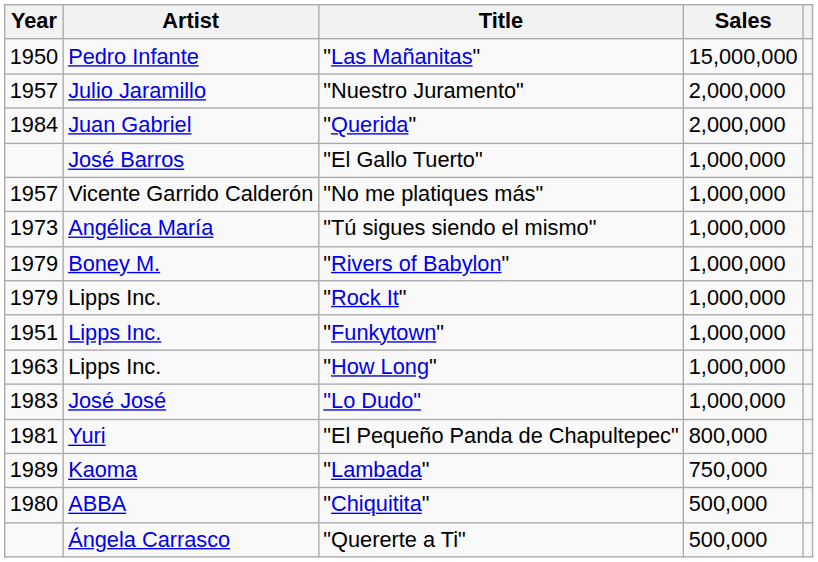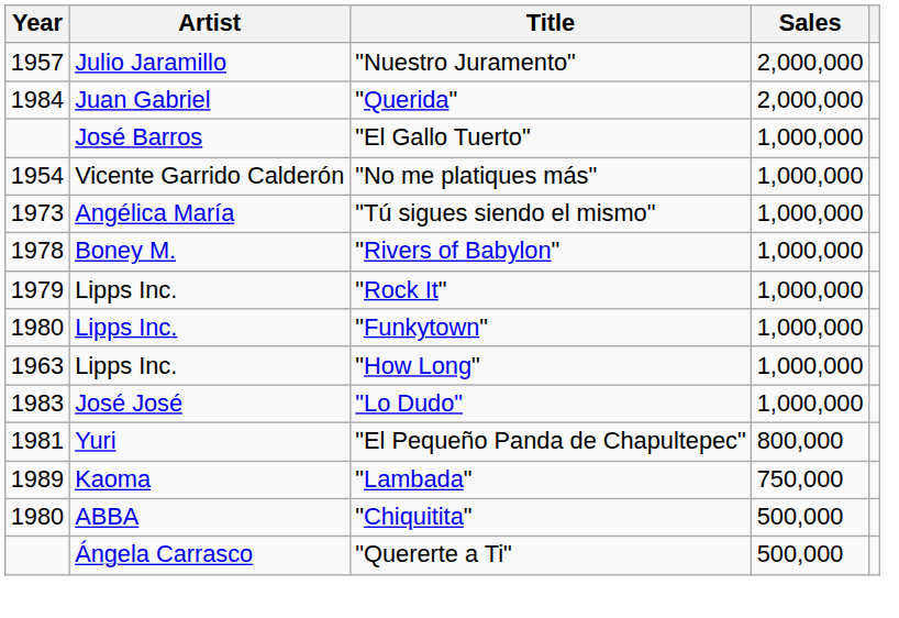 <table class="wikitable">
 <tr>
 <th>Year</th>
 <th>Artist</th>
 <th>Title</th>
 <th>Sales</th>
 <th></th>
-</tr>
-<tr>
-<td>1950</td>
-<td><a href='#'>Pedro Infante</a></td>
-<td>"<a href='#'>Las Mañanitas</a>"</td>
-<td>15,000,000</td>
-<td></td>
 </tr>
 <tr>
 <td>1957</td>
 <td><a href='#'>Julio Jaramillo</a></td>
 <td>"Nuestro Juramento"</td>
 <td>2,000,000</td>
 <td></td>
 </tr>
 <tr>
 <td>1984</td>
 <td><a href='#'>Juan Gabriel</a></td>
 <td>"<a href='#'>Querida</a>"</td>
 <td>2,000,000</td>
 <td></td>
 </tr>
 <tr>
 <td></td>
 <td><a href='#'>José Barros</a></td>
 <td>"El Gallo Tuerto"</td>
 <td>1,000,000</td>
 <td></td>
 </tr>
 <tr>
-<td>1957</td>
+<td>1954</td>
 <td>Vicente Garrido Calderón</td>
 <td>"No me platiques más"</td>
 <td>1,000,000</td>
 <td></td>
 </tr>
 <tr>
 <td>1973</td>
 <td><a href='#'>Angélica María</a></td>
 <td>"Tú sigues siendo el mismo"</td>
 <td>1,000,000</td>
 <td></td>
 </tr>
 <tr>
-<td>1979</td>
+<td>1978</td>
 <td><a href='#'>Boney M.</a></td>
 <td>"<a href='#'>Rivers of Babylon</a>"</td>
 <td>1,000,000</td>
 <td></td>
 </tr>
 <tr>
 <td>1979</td>
 <td>Lipps Inc.</td>
 <td>"<a href='#'>Rock It</a>"</td>
 <td>1,000,000</td>
 <td></td>
 </tr>
 <tr>
-<td>1951</td>
+<td>1980</td>
 <td><a href='#'>Lipps Inc.</a></td>
 <td>"<a href='#'>Funkytown</a>"</td>
 <td>1,000,000</td>
 <td></td>
 </tr>
 <tr>
 <td>1963</td>
 <td>Lipps Inc.</td>
 <td>"<a href='#'>How Long</a>"</td>
 <td>1,000,000</td>
 <td></td>
 </tr>
 <tr>
 <td>1983</td>
 <td><a href='#'>José José</a></td>
 <td><a href='#'>"Lo Dudo"</a></td>
 <td>1,000,000</td>
 <td></td>
 </tr>
 <tr>
 <td>1981</td>
 <td><a href='#'>Yuri</a></td>
 <td>"El Pequeño Panda de Chapultepec"</td>
 <td>800,000</td>
 <td></td>
 </tr>
 <tr>
 <td>1989</td>
 <td><a href='#'>Kaoma</a></td>
 <td>"<a href='#'>Lambada</a>"</td>
 <td>750,000</td>
 <td></td>
 </tr>
 <tr>
 <td>1980</td>
 <td><a href='#'>ABBA</a></td>
 <td>"<a href='#'>Chiquitita</a>"</td>
 <td>500,000</td>
 <td></td>
 </tr>
 <tr>
 <td></td>
 <td><a href='#'>Ángela Carrasco</a></td>
 <td>"Quererte a Ti"</td>
 <td>500,000</td>
 <td></td>
 </tr>
 </table>
